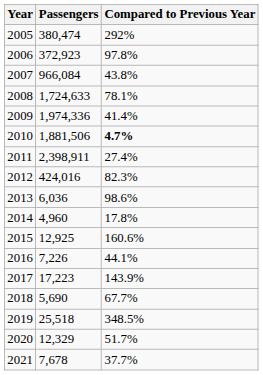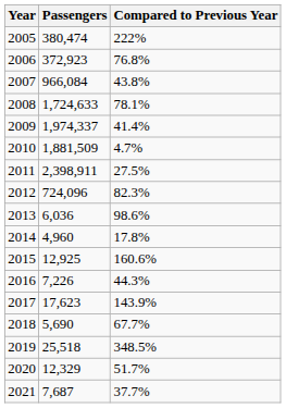 <table class="wikitable sortable">
 <tr>
 <th>Year</th>
 <th>Passengers</th>
 <th>Compared to Previous Year</th>
 </tr>
 <tr>
 <td>2005</td>
 <td>380,474</td>
-<td data-sort-value="222"> 292%</td>
+<td data-sort-value="222"> 222%</td>
 </tr>
 <tr>
 <td>2006</td>
 <td>372,923</td>
-<td data-sort-value="76.8"> 97.8%</td>
+<td data-sort-value="76.8"> 76.8%</td>
 </tr>
 <tr>
 <td>2007</td>
 <td>966,084</td>
 <td data-sort-value="43.8"> 43.8%</td>
 </tr>
 <tr>
 <td>2008</td>
 <td>1,724,633</td>
 <td data-sort-value="78.1"> 78.1%</td>
 </tr>
 <tr>
 <td>2009</td>
-<td>1,974,336</td>
+<td>1,974,337</td>
 <td data-sort-value="14.4"> 41.4%</td>
 </tr>
 <tr>
 <td>2010</td>
-<td>1,881,506</td>
-<td data-sort-value="-4.7"><strong> 4.7%</strong></td>
+<td>1,881,509</td>
+<td data-sort-value="-4.7"> 4.7%</td>
 </tr>
 <tr>
 <td>2011</td>
 <td>2,398,911</td>
-<td data-sort-value="27.5"> 27.4%</td>
+<td data-sort-value="27.5"> 27.5%</td>
 </tr>
 <tr>
 <td>2012</td>
-<td>424,016</td>
+<td>724,096</td>
 <td data-sort-value="-82.3"> 82.3%</td>
 </tr>
 <tr>
 <td>2013</td>
 <td>6,036</td>
 <td data-sort-value="-98.6"> 98.6%</td>
 </tr>
 <tr>
 <td>2014</td>
 <td>4,960</td>
 <td data-sort-value="-17.8"> 17.8%</td>
 </tr>
 <tr>
 <td>2015</td>
 <td>12,925</td>
 <td data-sort-value="160.6"> 160.6%</td>
 </tr>
 <tr>
 <td>2016</td>
 <td>7,226</td>
-<td data-sort-value="-44.1"> 44.1%</td>
+<td data-sort-value="-44.1"> 44.3%</td>
 </tr>
 <tr>
 <td>2017</td>
-<td>17,223</td>
+<td>17,623</td>
 <td data-sort-value="143.9"> 143.9%</td>
 </tr>
 <tr>
 <td>2018</td>
 <td>5,690</td>
 <td data-sort-value="-67.7"> 67.7%</td>
 </tr>
 <tr>
 <td>2019</td>
 <td>25,518</td>
 <td data-sort-value="348.5"> 348.5%</td>
 </tr>
 <tr>
 <td>2020</td>
 <td>12,329</td>
 <td data-sort-value="-51.7"> 51.7%</td>
 </tr>
 <tr>
 <td>2021</td>
-<td>7,678</td>
+<td>7,687</td>
 <td data-sort-value="-37.7"> 37.7%</td>
 </tr>
 </table>
